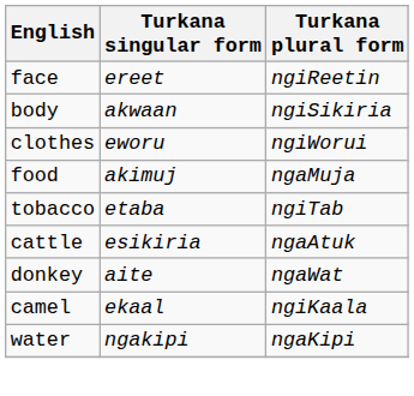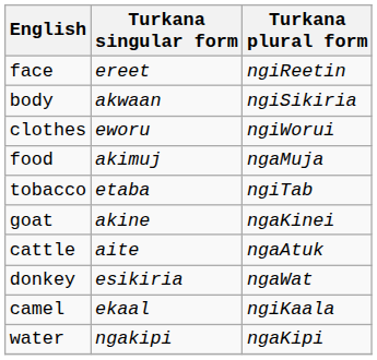 <table class="wikitable">
 <tr>
 <th>English</th>
 <th>Turkana <br> singular form</th>
 <th>Turkana <br> plural form</th>
 </tr>
 <tr>
 <td>face</td>
 <td><em>ereet</em></td>
 <td><em>ngiReetin</em></td>
 </tr>
 <tr>
 <td>body</td>
 <td><em>akwaan</em></td>
 <td><em>ngiSikiria</em></td>
 </tr>
 <tr>
 <td>clothes</td>
 <td><em>eworu</em></td>
 <td><em>ngiWorui</em></td>
 </tr>
 <tr>
 <td>food</td>
 <td><em>akimuj</em></td>
 <td><em>ngaMuja</em></td>
 </tr>
 <tr>
 <td>tobacco</td>
 <td><em>etaba</em></td>
 <td><em>ngiTab</em></td>
 </tr>
 <tr>
+<td>goat</td>
+<td><em>akine</em></td>
+<td><em>ngaKinei</em></td>
+</tr>
+<tr>
 <td>cattle</td>
-<td><em>esikiria</em></td>
+<td><em>aite</em></td>
 <td><em>ngaAtuk</em></td>
 </tr>
 <tr>
 <td>donkey</td>
-<td><em>aite</em></td>
+<td><em>esikiria</em></td>
 <td><em>ngaWat</em></td>
 </tr>
 <tr>
 <td>camel</td>
 <td><em>ekaal</em></td>
 <td><em>ngiKaala</em></td>
 </tr>
 <tr>
 <td>water</td>
 <td><em>ngakipi</em></td>
 <td><em>ngaKipi</em></td>
 </tr>
 <tr>
 </tr>
 </table>
